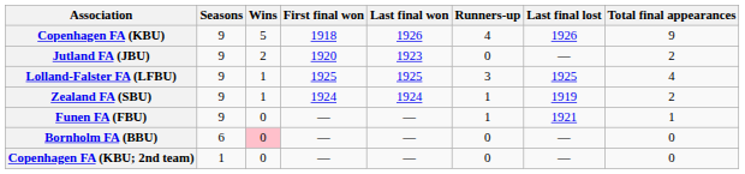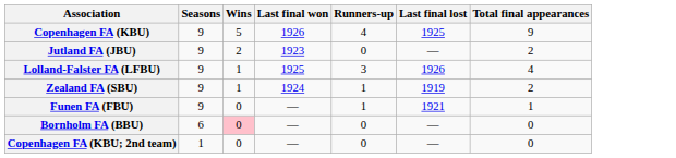 <table class="wikitable sortable plainrowheaders" style="text-align:center">
 <tr>
 <th scope="col">Association</th>
 <th scope="col">Seasons</th>
 <th scope="col">Wins</th>
-<th scope="col">First final won</th>
 <th scope="col">Last final won</th>
 <th scope="col">Runners-up</th>
 <th scope="col">Last final lost</th>
 <th>Total final appearances</th>
 </tr>
 <tr>
 <th scope="row"><a href='#'>Copenhagen FA</a> (KBU)</th>
 <td>9</td>
 <td>5</td>
-<td><a href='#'>1918</a></td>
 <td><a href='#'>1926</a></td>
 <td>4</td>
-<td><a href='#'>1926</a></td>
+<td><a href='#'>1925</a></td>
 <td>9</td>
 </tr>
 <tr>
 <th scope="row"><a href='#'>Jutland FA</a> (JBU)</th>
 <td>9</td>
 <td>2</td>
-<td><a href='#'>1920</a></td>
 <td><a href='#'>1923</a></td>
 <td>0</td>
 <td>—</td>
 <td>2</td>
 </tr>
 <tr>
 <th scope="row"><a href='#'>Lolland-Falster FA</a> (LFBU)</th>
 <td>9</td>
 <td>1</td>
 <td><a href='#'>1925</a></td>
-<td><a href='#'>1925</a></td>
 <td>3</td>
-<td><a href='#'>1925</a></td>
+<td><a href='#'>1926</a></td>
 <td>4</td>
 </tr>
 <tr>
 <th scope="row"><a href='#'>Zealand FA</a> (SBU)</th>
 <td>9</td>
 <td>1</td>
-<td><a href='#'>1924</a></td>
 <td><a href='#'>1924</a></td>
 <td>1</td>
 <td><a href='#'>1919</a></td>
 <td>2</td>
 </tr>
 <tr>
 <th scope="row"><a href='#'>Funen FA</a> (FBU)</th>
 <td>9</td>
 <td>0</td>
 <td>—</td>
-<td>—</td>
 <td>1</td>
 <td><a href='#'>1921</a></td>
 <td>1</td>
 </tr>
 <tr>
 <th scope="row"><a href='#'>Bornholm FA</a> (BBU)</th>
 <td>6</td>
 <td style="background: pink;">0</td>
-<td>—</td>
 <td>—</td>
 <td>0</td>
 <td>—</td>
 <td>0</td>
 </tr>
 <tr>
 <th scope="row"><a href='#'>Copenhagen FA</a> (KBU; 2nd team)</th>
 <td>1</td>
 <td>0</td>
 <td>—</td>
-<td>—</td>
 <td>0</td>
 <td>—</td>
 <td>0</td>
 </tr>
 </table>
